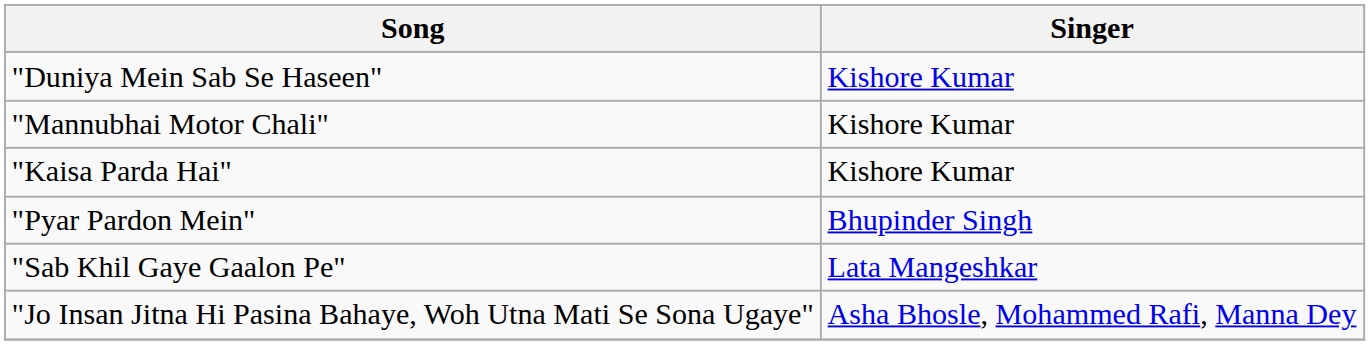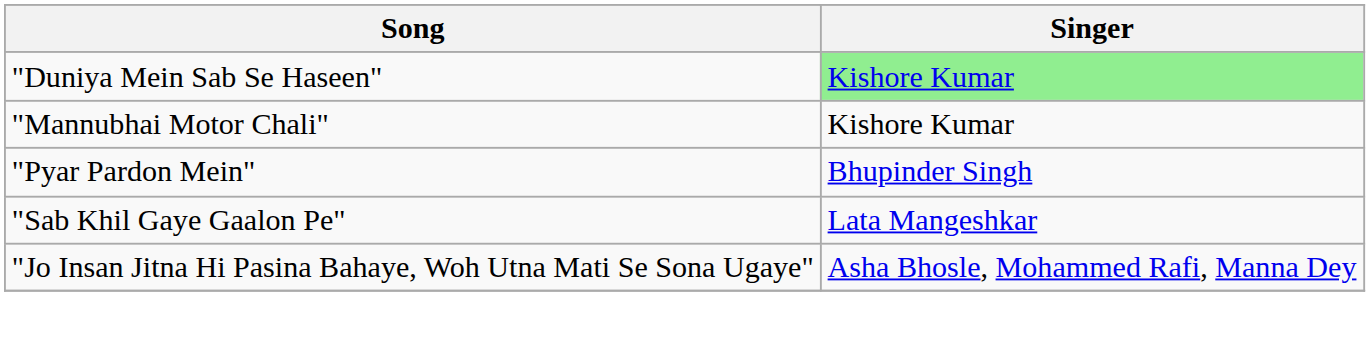 <table class="wikitable">
 <tr>
 <th>Song</th>
 <th>Singer</th>
 </tr>
 <tr>
 <td>"Duniya Mein Sab Se Haseen"</td>
-<td><a href='#'>Kishore Kumar</a></td>
+<td style="background: lightgreen;"><a href='#'>Kishore Kumar</a></td>
 </tr>
 <tr>
 <td>"Mannubhai Motor Chali"</td>
-<td>Kishore Kumar</td>
-</tr>
-<tr>
-<td>"Kaisa Parda Hai"</td>
 <td>Kishore Kumar</td>
 </tr>
 <tr>
 <td>"Pyar Pardon Mein"</td>
 <td><a href='#'>Bhupinder Singh</a></td>
 </tr>
 <tr>
 <td>"Sab Khil Gaye Gaalon Pe"</td>
 <td><a href='#'>Lata Mangeshkar</a></td>
 </tr>
 <tr>
 <td>"Jo Insan Jitna Hi Pasina Bahaye, Woh Utna Mati Se Sona Ugaye"</td>
 <td><a href='#'>Asha Bhosle</a>, <a href='#'>Mohammed Rafi</a>, <a href='#'>Manna Dey</a></td>
 </tr>
 <tr>
 </tr>
 </table>
